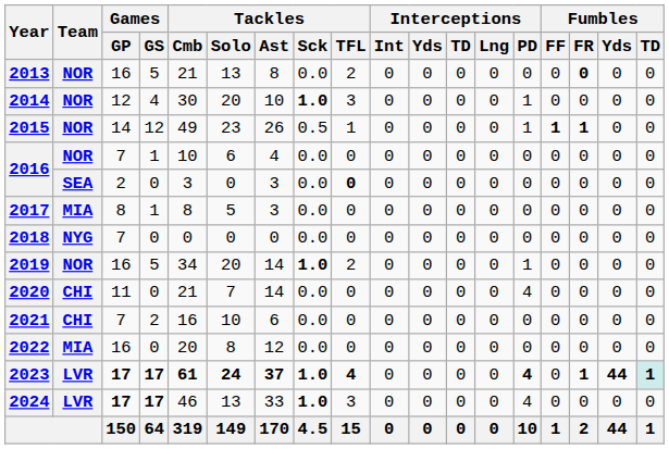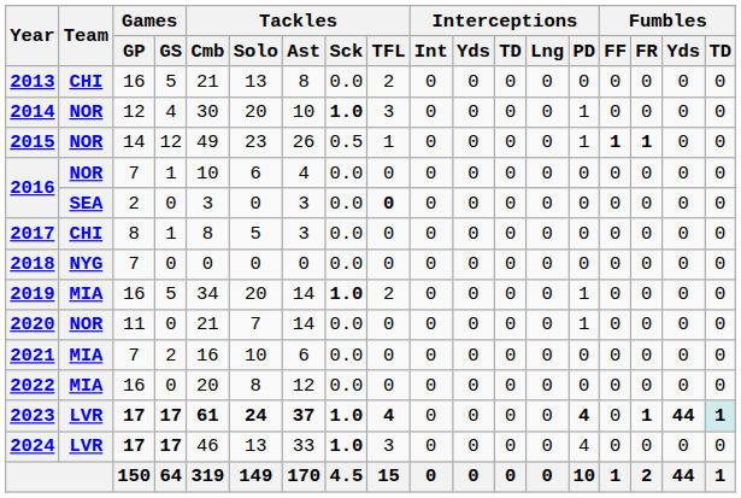 <table class="wikitable" style="text-align:center">
 <tr>
 <th rowspan="2">Year</th>
 <th rowspan="2">Team</th>
 <th colspan="2">Games</th>
 <th colspan="5">Tackles</th>
 <th colspan="5">Interceptions</th>
 <th colspan="4">Fumbles</th>
 </tr>
 <tr>
 <th>GP</th>
 <th>GS</th>
 <th>Cmb</th>
 <th>Solo</th>
 <th>Ast</th>
 <th>Sck</th>
 <th>TFL</th>
 <th>Int</th>
 <th>Yds</th>
 <th>TD</th>
 <th>Lng</th>
 <th>PD</th>
 <th>FF</th>
 <th>FR</th>
 <th>Yds</th>
 <th>TD</th>
 </tr>
 <tr>
 <th><a href='#'>2013</a></th>
-<th><a href='#'>NOR</a></th>
+<th><a href='#'>CHI</a></th>
 <td>16</td>
 <td>5</td>
 <td>21</td>
 <td>13</td>
 <td>8</td>
 <td>0.0</td>
 <td>2</td>
 <td>0</td>
 <td>0</td>
 <td>0</td>
 <td>0</td>
 <td>0</td>
 <td>0</td>
-<td><strong>0</strong></td>
+<td>0</td>
 <td>0</td>
 <td>0</td>
 </tr>
 <tr>
 <th><a href='#'>2014</a></th>
 <th><a href='#'>NOR</a></th>
 <td>12</td>
 <td>4</td>
 <td>30</td>
 <td>20</td>
 <td>10</td>
 <td><strong>1.0</strong></td>
 <td>3</td>
 <td>0</td>
 <td>0</td>
 <td>0</td>
 <td>0</td>
 <td>1</td>
 <td>0</td>
 <td>0</td>
 <td>0</td>
 <td>0</td>
 </tr>
 <tr>
 <th><a href='#'>2015</a></th>
 <th><a href='#'>NOR</a></th>
 <td>14</td>
 <td>12</td>
 <td>49</td>
 <td>23</td>
 <td>26</td>
 <td>0.5</td>
 <td>1</td>
 <td>0</td>
 <td>0</td>
 <td>0</td>
 <td>0</td>
 <td>1</td>
 <td><strong>1</strong></td>
 <td><strong>1</strong></td>
 <td>0</td>
 <td>0</td>
 </tr>
 <tr>
 <th rowspan="2"><a href='#'>2016</a></th>
 <th><a href='#'>NOR</a></th>
 <td>7</td>
 <td>1</td>
 <td>10</td>
 <td>6</td>
 <td>4</td>
 <td>0.0</td>
 <td>0</td>
 <td>0</td>
 <td>0</td>
 <td>0</td>
 <td>0</td>
 <td>0</td>
 <td>0</td>
 <td>0</td>
 <td>0</td>
 <td>0</td>
 </tr>
 <tr>
 <th><a href='#'>SEA</a></th>
 <td>2</td>
 <td>0</td>
 <td>3</td>
 <td>0</td>
 <td>3</td>
 <td>0.0</td>
 <td><strong>0</strong></td>
 <td>0</td>
 <td>0</td>
 <td>0</td>
 <td>0</td>
 <td>0</td>
 <td>0</td>
 <td>0</td>
 <td>0</td>
 <td>0</td>
 </tr>
 <tr>
 <th><a href='#'>2017</a></th>
-<th><a href='#'>MIA</a></th>
+<th><a href='#'>CHI</a></th>
 <td>8</td>
 <td>1</td>
 <td>8</td>
 <td>5</td>
 <td>3</td>
 <td>0.0</td>
 <td>0</td>
 <td>0</td>
 <td>0</td>
 <td>0</td>
 <td>0</td>
 <td>0</td>
 <td>0</td>
 <td>0</td>
 <td>0</td>
 <td>0</td>
 </tr>
 <tr>
 <th><a href='#'>2018</a></th>
 <th><a href='#'>NYG</a></th>
 <td>7</td>
 <td>0</td>
 <td>0</td>
 <td>0</td>
 <td>0</td>
 <td>0.0</td>
 <td>0</td>
 <td>0</td>
 <td>0</td>
 <td>0</td>
 <td>0</td>
 <td>0</td>
 <td>0</td>
 <td>0</td>
 <td>0</td>
 <td>0</td>
 </tr>
 <tr>
 <th><a href='#'>2019</a></th>
-<th><a href='#'>NOR</a></th>
+<th><a href='#'>MIA</a></th>
 <td>16</td>
 <td>5</td>
 <td>34</td>
 <td>20</td>
 <td>14</td>
 <td><strong>1.0</strong></td>
 <td>2</td>
 <td>0</td>
 <td>0</td>
 <td>0</td>
 <td>0</td>
 <td>1</td>
 <td>0</td>
 <td>0</td>
 <td>0</td>
 <td>0</td>
 </tr>
 <tr>
 <th><a href='#'>2020</a></th>
-<th><a href='#'>CHI</a></th>
+<th><a href='#'>NOR</a></th>
 <td>11</td>
 <td>0</td>
 <td>21</td>
 <td>7</td>
 <td>14</td>
 <td>0.0</td>
 <td>0</td>
 <td>0</td>
 <td>0</td>
 <td>0</td>
 <td>0</td>
-<td>4</td>
+<td>1</td>
 <td>0</td>
 <td>0</td>
 <td>0</td>
 <td>0</td>
 </tr>
 <tr>
 <th><a href='#'>2021</a></th>
-<th><a href='#'>CHI</a></th>
+<th><a href='#'>MIA</a></th>
 <td>7</td>
 <td>2</td>
 <td>16</td>
 <td>10</td>
 <td>6</td>
 <td>0.0</td>
 <td>0</td>
 <td>0</td>
 <td>0</td>
 <td>0</td>
 <td>0</td>
 <td>0</td>
 <td>0</td>
 <td>0</td>
 <td>0</td>
 <td>0</td>
 </tr>
 <tr>
 <th><a href='#'>2022</a></th>
 <th><a href='#'>MIA</a></th>
 <td>16</td>
 <td>0</td>
 <td>20</td>
 <td>8</td>
 <td>12</td>
 <td>0.0</td>
 <td>0</td>
 <td>0</td>
 <td>0</td>
 <td>0</td>
 <td>0</td>
 <td>0</td>
 <td>0</td>
 <td>0</td>
 <td>0</td>
 <td>0</td>
 </tr>
 <tr>
 <th><a href='#'>2023</a></th>
 <th><a href='#'>LVR</a></th>
 <td><strong>17</strong></td>
 <td><strong>17</strong></td>
 <td><strong>61</strong></td>
 <td><strong>24</strong></td>
 <td><strong>37</strong></td>
 <td><strong>1.0</strong></td>
 <td><strong>4</strong></td>
 <td>0</td>
 <td>0</td>
 <td>0</td>
 <td>0</td>
 <td><strong>4</strong></td>
 <td>0</td>
 <td><strong>1</strong></td>
 <td><strong>44</strong></td>
 <td style="background:#cfecec;"><strong>1</strong></td>
 </tr>
 <tr>
 <th><a href='#'>2024</a></th>
 <th><a href='#'>LVR</a></th>
 <td><strong>17</strong></td>
 <td><strong>17</strong></td>
 <td>46</td>
 <td>13</td>
 <td>33</td>
 <td><strong>1.0</strong></td>
 <td>3</td>
 <td>0</td>
 <td>0</td>
 <td>0</td>
 <td>0</td>
 <td>4</td>
 <td>0</td>
 <td>0</td>
 <td>0</td>
 <td>0</td>
 </tr>
 <tr>
 <th colspan="2"></th>
 <th>150</th>
 <th>64</th>
 <th>319</th>
 <th>149</th>
 <th>170</th>
 <th>4.5</th>
 <th>15</th>
 <th>0</th>
 <th>0</th>
 <th>0</th>
 <th>0</th>
 <th>10</th>
 <th>1</th>
 <th>2</th>
 <th>44</th>
 <th>1</th>
 </tr>
 </table>
